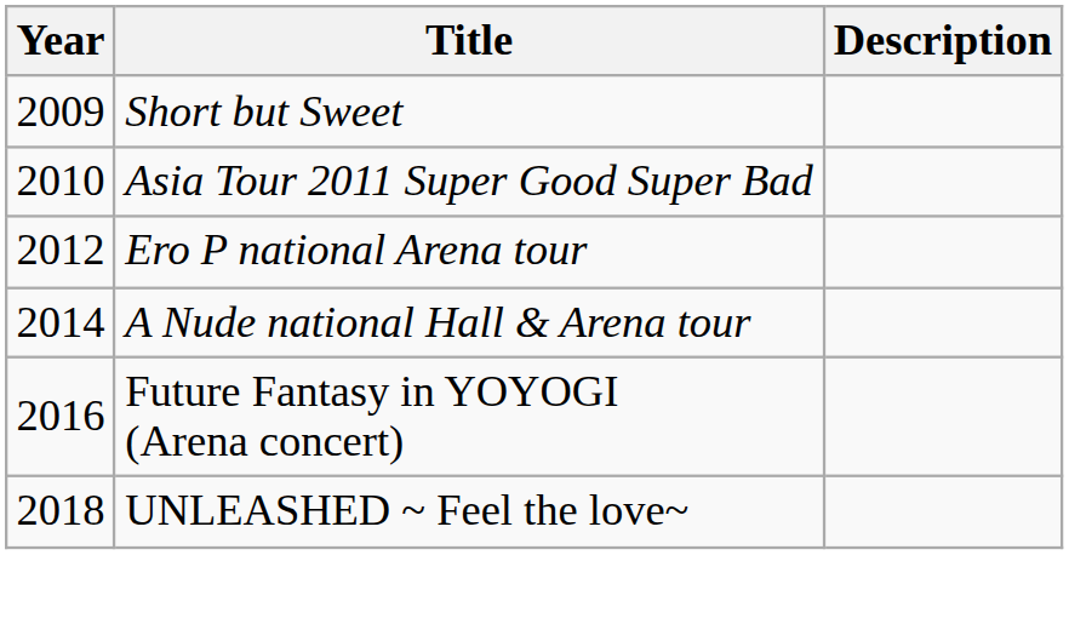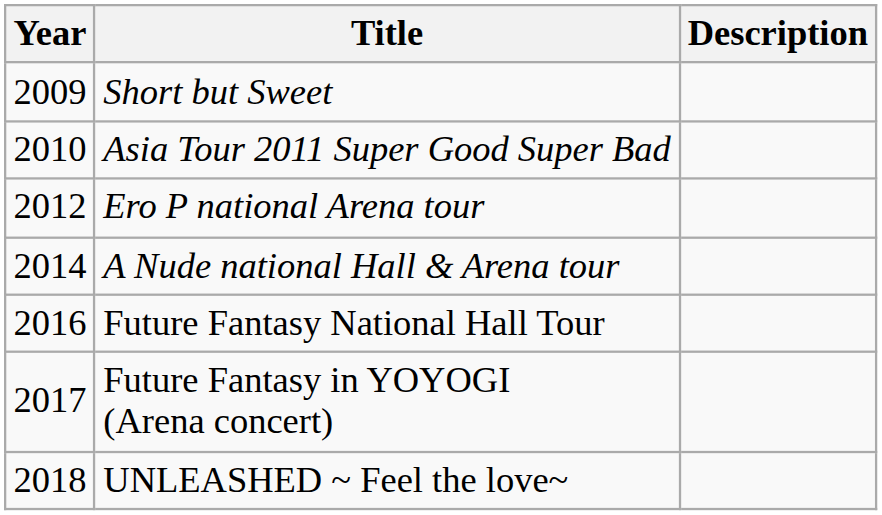 <table class="wikitable">
 <tr>
 <th>Year</th>
 <th>Title</th>
 <th>Description</th>
 </tr>
 <tr>
 <td>2009</td>
 <td><em>Short but Sweet</em></td>
 <td></td>
 </tr>
 <tr>
 <td>2010</td>
 <td><em>Asia Tour 2011 Super Good Super Bad</em></td>
 <td></td>
 </tr>
 <tr>
 <td>2012</td>
 <td><em>Ero P national Arena tour</em></td>
 <td></td>
 </tr>
 <tr>
 <td>2014</td>
 <td><em>A Nude national Hall & Arena tour</em></td>
 <td></td>
 </tr>
 <tr>
 <td>2016</td>
+<td>Future Fantasy National Hall Tour</td>
+<td></td>
+</tr>
+<tr>
+<td>2017</td>
 <td>Future Fantasy in YOYOGI<br>(Arena concert)</td>
 <td></td>
 </tr>
 <tr>
 <td>2018</td>
 <td>UNLEASHED ~ Feel the love~</td>
 <td></td>
 </tr>
 </table>
